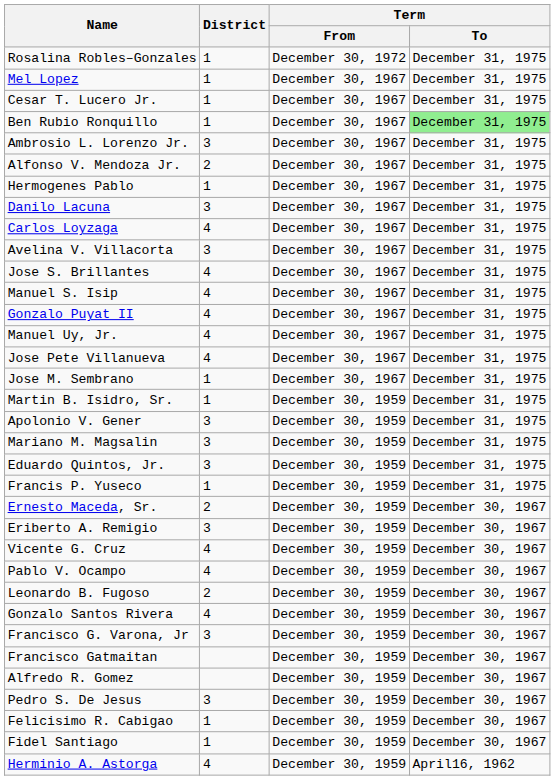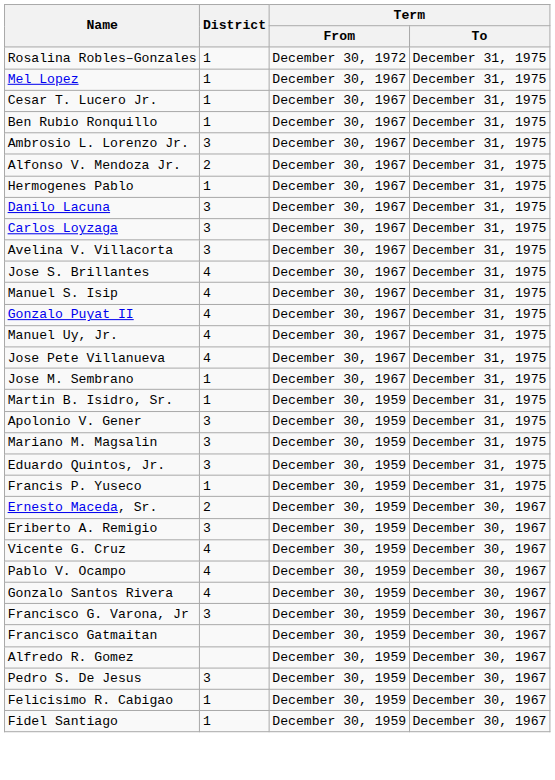 <table class="wikitable sortable">
 <tr>
 <th rowspan=2>Name</th>
 <th rowspan=2>District</th>
 <th colspan=2>Term</th>
 </tr>
 <tr>
 <th>From</th>
 <th>To</th>
 </tr>
 <tr>
 <td>Rosalina Robles–Gonzales</td>
 <td>1</td>
 <td>December 30, 1972</td>
 <td>December 31, 1975</td>
 </tr>
 <tr>
 <td><a href='#'>Mel Lopez</a></td>
 <td>1</td>
 <td>December 30, 1967</td>
 <td>December 31, 1975</td>
 </tr>
 <tr>
 <td>Cesar T. Lucero Jr.</td>
 <td>1</td>
 <td>December 30, 1967</td>
 <td>December 31, 1975</td>
 </tr>
 <tr>
 <td>Ben Rubio Ronquillo</td>
 <td>1</td>
 <td>December 30, 1967</td>
-<td style="background: lightgreen;">December 31, 1975</td>
+<td>December 31, 1975</td>
 </tr>
 <tr>
 <td>Ambrosio L. Lorenzo Jr.</td>
 <td>3</td>
 <td>December 30, 1967</td>
 <td>December 31, 1975</td>
 </tr>
 <tr>
 <td>Alfonso V. Mendoza Jr.</td>
 <td>2</td>
 <td>December 30, 1967</td>
 <td>December 31, 1975</td>
 </tr>
 <tr>
 <td>Hermogenes Pablo</td>
 <td>1</td>
 <td>December 30, 1967</td>
 <td>December 31, 1975</td>
 </tr>
 <tr>
 <td><a href='#'>Danilo Lacuna</a></td>
 <td>3</td>
 <td>December 30, 1967</td>
 <td>December 31, 1975</td>
 </tr>
 <tr>
 <td><a href='#'>Carlos Loyzaga</a></td>
-<td>4</td>
+<td>3</td>
 <td>December 30, 1967</td>
 <td>December 31, 1975</td>
 </tr>
 <tr>
 <td>Avelina V. Villacorta</td>
 <td>3</td>
 <td>December 30, 1967</td>
 <td>December 31, 1975</td>
 </tr>
 <tr>
 <td>Jose S. Brillantes</td>
 <td>4</td>
 <td>December 30, 1967</td>
 <td>December 31, 1975</td>
 </tr>
 <tr>
 <td>Manuel S. Isip</td>
 <td>4</td>
 <td>December 30, 1967</td>
 <td>December 31, 1975</td>
 </tr>
 <tr>
 <td><a href='#'>Gonzalo Puyat II</a></td>
 <td>4</td>
 <td>December 30, 1967</td>
 <td>December 31, 1975</td>
 </tr>
 <tr>
 <td>Manuel Uy, Jr.</td>
 <td>4</td>
 <td>December 30, 1967</td>
 <td>December 31, 1975</td>
 </tr>
 <tr>
 <td>Jose Pete Villanueva</td>
 <td>4</td>
 <td>December 30, 1967</td>
 <td>December 31, 1975</td>
 </tr>
 <tr>
 <td>Jose M. Sembrano</td>
 <td>1</td>
 <td>December 30, 1967</td>
 <td>December 31, 1975</td>
 </tr>
 <tr>
 <td>Martin B. Isidro, Sr.</td>
 <td>1</td>
 <td>December 30, 1959</td>
 <td>December 31, 1975</td>
 </tr>
 <tr>
 <td>Apolonio V. Gener</td>
 <td>3</td>
 <td>December 30, 1959</td>
 <td>December 31, 1975</td>
 </tr>
 <tr>
 <td>Mariano M. Magsalin</td>
 <td>3</td>
 <td>December 30, 1959</td>
 <td>December 31, 1975</td>
 </tr>
 <tr>
 <td>Eduardo Quintos, Jr.</td>
 <td>3</td>
 <td>December 30, 1959</td>
 <td>December 31, 1975</td>
 </tr>
 <tr>
 <td>Francis P. Yuseco</td>
 <td>1</td>
 <td>December 30, 1959</td>
 <td>December 31, 1975</td>
 </tr>
 <tr>
 <td><a href='#'>Ernesto Maceda</a>, Sr.</td>
 <td>2</td>
 <td>December 30, 1959</td>
 <td>December 30, 1967</td>
 </tr>
 <tr>
 <td>Eriberto A. Remigio</td>
 <td>3</td>
 <td>December 30, 1959</td>
 <td>December 30, 1967</td>
 </tr>
 <tr>
 <td>Vicente G. Cruz</td>
 <td>4</td>
 <td>December 30, 1959</td>
 <td>December 30, 1967</td>
 </tr>
 <tr>
 <td>Pablo V. Ocampo</td>
 <td>4</td>
 <td>December 30, 1959</td>
 <td>December 30, 1967</td>
 </tr>
 <tr>
-<td>Leonardo B. Fugoso</td>
-<td>2</td>
-<td>December 30, 1959</td>
-<td>December 30, 1967</td>
-</tr>
-<tr>
 <td>Gonzalo Santos Rivera</td>
 <td>4</td>
 <td>December 30, 1959</td>
 <td>December 30, 1967</td>
 </tr>
 <tr>
 <td>Francisco G. Varona, Jr</td>
 <td>3</td>
 <td>December 30, 1959</td>
 <td>December 30, 1967</td>
 </tr>
 <tr>
 <td>Francisco Gatmaitan</td>
 <td></td>
 <td>December 30, 1959</td>
 <td>December 30, 1967</td>
 </tr>
 <tr>
 <td>Alfredo R. Gomez</td>
 <td></td>
 <td>December 30, 1959</td>
 <td>December 30, 1967</td>
 </tr>
 <tr>
 <td>Pedro S. De Jesus</td>
 <td>3</td>
 <td>December 30, 1959</td>
 <td>December 30, 1967</td>
 </tr>
 <tr>
 <td>Felicisimo R. Cabigao</td>
 <td>1</td>
 <td>December 30, 1959</td>
 <td>December 30, 1967</td>
 </tr>
 <tr>
 <td>Fidel Santiago</td>
 <td>1</td>
 <td>December 30, 1959</td>
 <td>December 30, 1967</td>
 </tr>
-<tr>
-<td><a href='#'>Herminio A. Astorga</a></td>
-<td>4</td>
-<td>December 30, 1959</td>
-<td>April16, 1962</td>
-</tr>
 </table>
